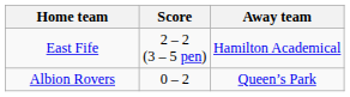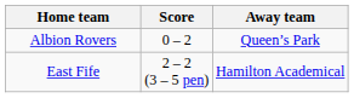 <table class="wikitable" style="text-align: center">
 <tr>
 <th width=140>Home team</th>
 <th width=70>Score</th>
 <th width=140>Away team</th>
 </tr>
 <tr>
+<td><a href='#'>Albion Rovers</a></td>
+<td>0 – 2</td>
+<td><a href='#'>Queen’s Park</a></td>
+</tr>
+<tr>
 <td><a href='#'>East Fife</a></td>
 <td>2 – 2<br> (3 – 5 <a href='#'>pen</a>)</td>
 <td><a href='#'>Hamilton Academical</a></td>
 </tr>
-<tr>
-<td><a href='#'>Albion Rovers</a></td>
-<td>0 – 2</td>
-<td><a href='#'>Queen’s Park</a></td>
-</tr>
 </table>
